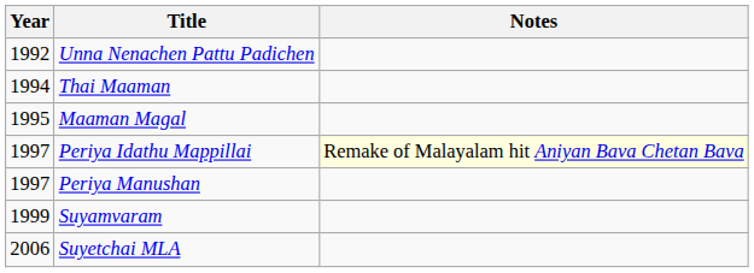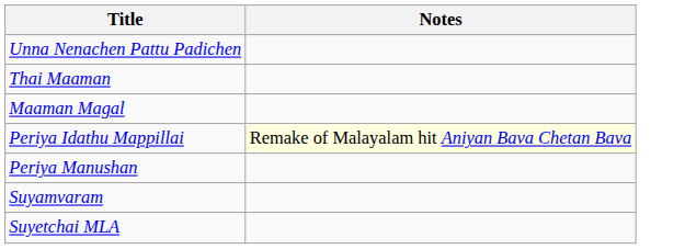 <table class="wikitable" style="font-size: 95%;">
 <tr>
-<th>Year</th>
 <th>Title</th>
 <th>Notes</th>
 </tr>
 <tr>
-<td>1992</td>
 <td><em><a href='#'>Unna Nenachen Pattu Padichen</a></em></td>
 <td></td>
 </tr>
 <tr>
-<td>1994</td>
 <td><em><a href='#'>Thai Maaman</a></em></td>
 <td></td>
 </tr>
 <tr>
-<td>1995</td>
 <td><em><a href='#'>Maaman Magal</a></em></td>
 <td></td>
 </tr>
 <tr>
-<td>1997</td>
 <td><em><a href='#'>Periya Idathu Mappillai</a></em></td>
 <td style="background: lightyellow;">Remake of Malayalam hit <em><a href='#'>Aniyan Bava Chetan Bava</a></em></td>
 </tr>
 <tr>
-<td>1997</td>
 <td><em><a href='#'>Periya Manushan</a></em></td>
 <td></td>
 </tr>
 <tr>
-<td>1999</td>
 <td><em><a href='#'>Suyamvaram</a></em></td>
 <td></td>
 </tr>
 <tr>
-<td>2006</td>
 <td><em><a href='#'>Suyetchai MLA</a></em></td>
 <td></td>
 </tr>
 </table>
